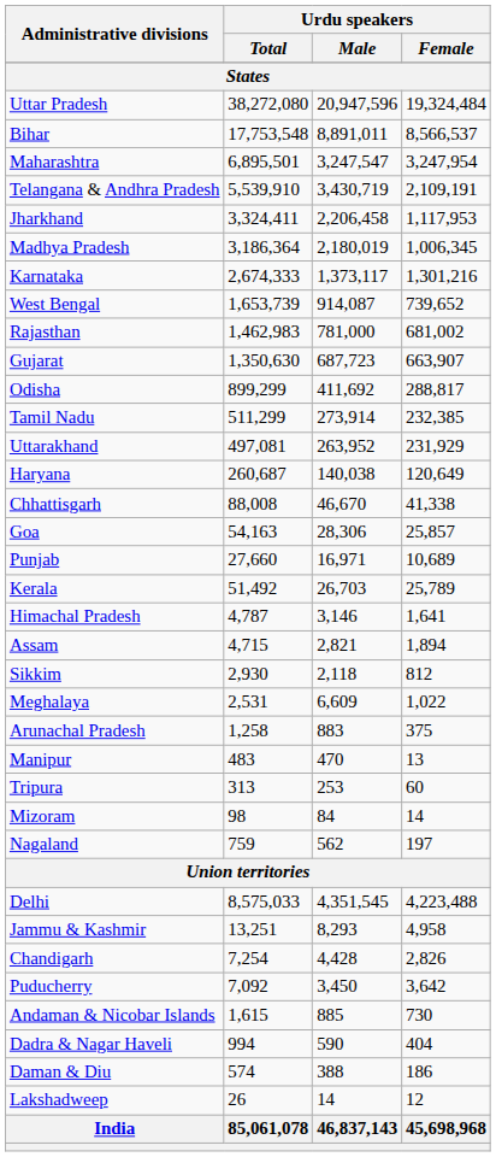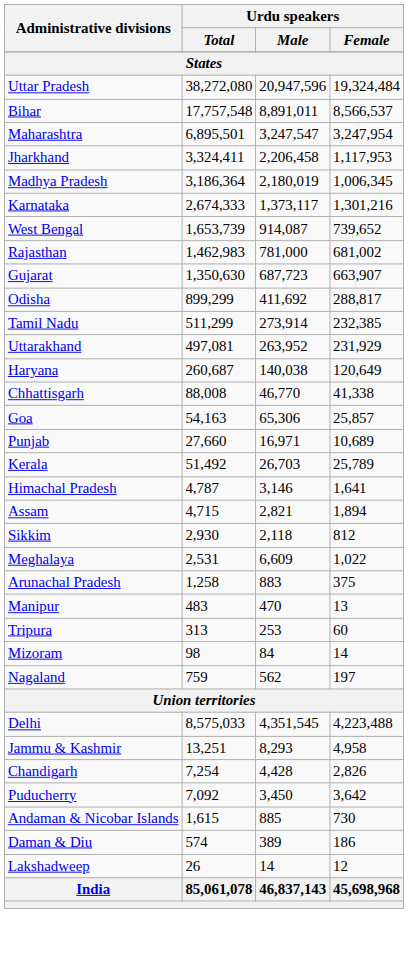 <table class="wikitable sortable static-row-numbers static-row-header-text col2center col3center col4center hover-highlight" "style="font-size: 100%">
 <tr>
 <th rowspan=2><strong>Administrative divisions</strong></th>
 <th colspan=3><strong>Urdu speakers</strong></th>
 </tr>
 <tr>
 <th><em>Total</em></th>
 <th><em>Male</em></th>
 <th><em>Female</em></th>
 </tr>
 <tr>
 </tr>
 <tr class="sorttop static-row-header">
 <th colspan="4" align="center"><strong><em>States</em></strong></th>
 </tr>
 <tr>
 <td><a href='#'>Uttar Pradesh</a></td>
 <td>38,272,080</td>
 <td>20,947,596</td>
 <td>19,324,484</td>
 </tr>
 <tr>
 <td><a href='#'>Bihar</a></td>
-<td>17,753,548</td>
+<td>17,757,548</td>
 <td>8,891,011</td>
 <td>8,566,537</td>
 </tr>
 <tr>
 <td><a href='#'>Maharashtra</a></td>
 <td>6,895,501</td>
 <td>3,247,547</td>
 <td>3,247,954</td>
-</tr>
-<tr>
-<td><a href='#'>Telangana</a> & <a href='#'>Andhra Pradesh</a> </td>
-<td>5,539,910</td>
-<td>3,430,719</td>
-<td>2,109,191</td>
 </tr>
 <tr>
 <td><a href='#'>Jharkhand</a></td>
 <td>3,324,411</td>
 <td>2,206,458</td>
 <td>1,117,953</td>
 </tr>
 <tr>
 <td><a href='#'>Madhya Pradesh</a></td>
 <td>3,186,364</td>
 <td>2,180,019</td>
 <td>1,006,345</td>
 </tr>
 <tr>
 <td><a href='#'>Karnataka</a></td>
 <td>2,674,333</td>
 <td>1,373,117</td>
 <td>1,301,216</td>
 </tr>
 <tr>
 <td><a href='#'>West Bengal</a></td>
 <td>1,653,739</td>
 <td>914,087</td>
 <td>739,652</td>
 </tr>
 <tr>
 <td><a href='#'>Rajasthan</a></td>
 <td>1,462,983</td>
 <td>781,000</td>
 <td>681,002</td>
 </tr>
 <tr>
 <td><a href='#'>Gujarat</a></td>
 <td>1,350,630</td>
 <td>687,723</td>
 <td>663,907</td>
 </tr>
 <tr>
 <td><a href='#'>Odisha</a></td>
 <td>899,299</td>
 <td>411,692</td>
 <td>288,817</td>
 </tr>
 <tr>
 <td><a href='#'>Tamil Nadu</a></td>
 <td>511,299</td>
 <td>273,914</td>
 <td>232,385</td>
 </tr>
 <tr>
 <td><a href='#'>Uttarakhand</a></td>
 <td>497,081</td>
 <td>263,952</td>
 <td>231,929</td>
 </tr>
 <tr>
 <td><a href='#'>Haryana</a></td>
 <td>260,687</td>
 <td>140,038</td>
 <td>120,649</td>
 </tr>
 <tr>
 <td><a href='#'>Chhattisgarh</a></td>
 <td>88,008</td>
-<td>46,670</td>
+<td>46,770</td>
 <td>41,338</td>
 </tr>
 <tr>
 <td><a href='#'>Goa</a></td>
 <td>54,163</td>
-<td>28,306</td>
+<td>65,306</td>
 <td>25,857</td>
 </tr>
 <tr>
 <td><a href='#'>Punjab</a></td>
 <td>27,660</td>
 <td>16,971</td>
 <td>10,689</td>
 </tr>
 <tr>
 <td><a href='#'>Kerala</a></td>
 <td>51,492</td>
 <td>26,703</td>
 <td>25,789</td>
 </tr>
 <tr>
 <td><a href='#'>Himachal Pradesh</a></td>
 <td>4,787</td>
 <td>3,146</td>
 <td>1,641</td>
 </tr>
 <tr>
 <td><a href='#'>Assam</a></td>
 <td>4,715</td>
 <td>2,821</td>
 <td>1,894</td>
 </tr>
 <tr>
 <td><a href='#'>Sikkim</a></td>
 <td>2,930</td>
 <td>2,118</td>
 <td>812</td>
 </tr>
 <tr>
 <td><a href='#'>Meghalaya</a></td>
 <td>2,531</td>
 <td>6,609</td>
 <td>1,022</td>
 </tr>
 <tr>
 <td><a href='#'>Arunachal Pradesh</a></td>
 <td>1,258</td>
 <td>883</td>
 <td>375</td>
 </tr>
 <tr>
 <td><a href='#'>Manipur</a></td>
 <td>483</td>
 <td>470</td>
 <td>13</td>
 </tr>
 <tr>
 <td><a href='#'>Tripura</a></td>
 <td>313</td>
 <td>253</td>
 <td>60</td>
 </tr>
 <tr>
 <td><a href='#'>Mizoram</a></td>
 <td>98</td>
 <td>84</td>
 <td>14</td>
 </tr>
 <tr>
 <td><a href='#'>Nagaland</a></td>
 <td>759</td>
 <td>562</td>
 <td>197</td>
 </tr>
 <tr class="sorttop static-row-header">
 <th colspan="4" align="center"><strong><em>Union territories</em></strong></th>
 </tr>
 <tr>
 <td><a href='#'>Delhi</a></td>
 <td>8,575,033</td>
 <td>4,351,545</td>
 <td>4,223,488</td>
 </tr>
 <tr>
 <td><a href='#'>Jammu & Kashmir</a></td>
 <td>13,251</td>
 <td>8,293</td>
 <td>4,958</td>
 </tr>
 <tr>
 <td><a href='#'>Chandigarh</a></td>
 <td>7,254</td>
 <td>4,428</td>
 <td>2,826</td>
 </tr>
 <tr>
 <td><a href='#'>Puducherry</a></td>
 <td>7,092</td>
 <td>3,450</td>
 <td>3,642</td>
 </tr>
 <tr>
 <td><a href='#'>Andaman & Nicobar Islands</a></td>
 <td>1,615</td>
 <td>885</td>
 <td>730</td>
 </tr>
 <tr>
-<td><a href='#'>Dadra & Nagar Haveli</a></td>
-<td>994</td>
-<td>590</td>
-<td>404</td>
-</tr>
-<tr>
 <td><a href='#'>Daman & Diu</a></td>
 <td>574</td>
-<td>388</td>
+<td>389</td>
 <td>186</td>
 </tr>
 <tr>
 <td><a href='#'>Lakshadweep</a></td>
 <td>26</td>
 <td>14</td>
 <td>12</td>
 </tr>
 <tr>
 <th><strong><a href='#'>India</a></strong></th>
 <th>85,061,078</th>
 <th>46,837,143</th>
 <th>45,698,968</th>
 </tr>
 <tr>
 <th colspan="4"><small></small></th>
 </tr>
 </table>
